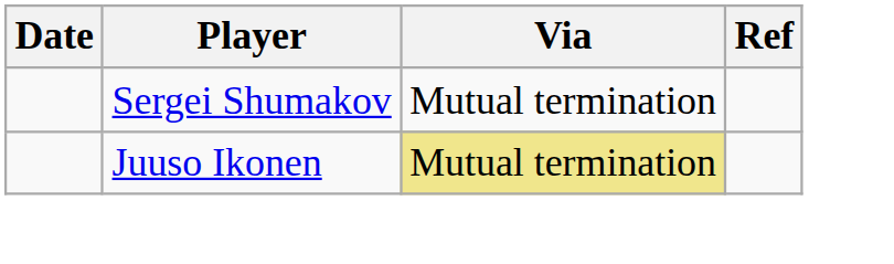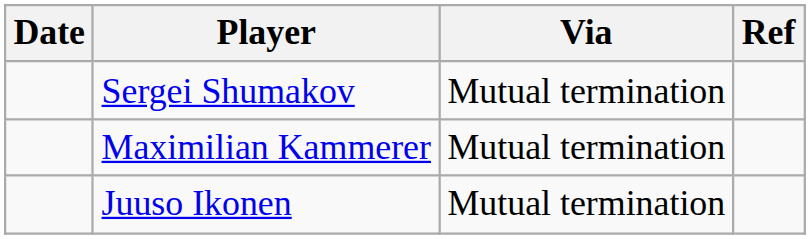 <table class="wikitable">
 <tr>
 <th>Date</th>
 <th>Player</th>
 <th>Via</th>
 <th>Ref</th>
 </tr>
 <tr>
 <td></td>
 <td><a href='#'>Sergei Shumakov</a></td>
 <td>Mutual termination</td>
 <td></td>
 </tr>
 <tr>
 <td></td>
+<td><a href='#'>Maximilian Kammerer</a></td>
+<td>Mutual termination</td>
+<td></td>
+</tr>
+<tr>
+<td></td>
 <td><a href='#'>Juuso Ikonen</a></td>
-<td style="background: khaki;">Mutual termination</td>
+<td>Mutual termination</td>
 <td></td>
 </tr>
 </table>
